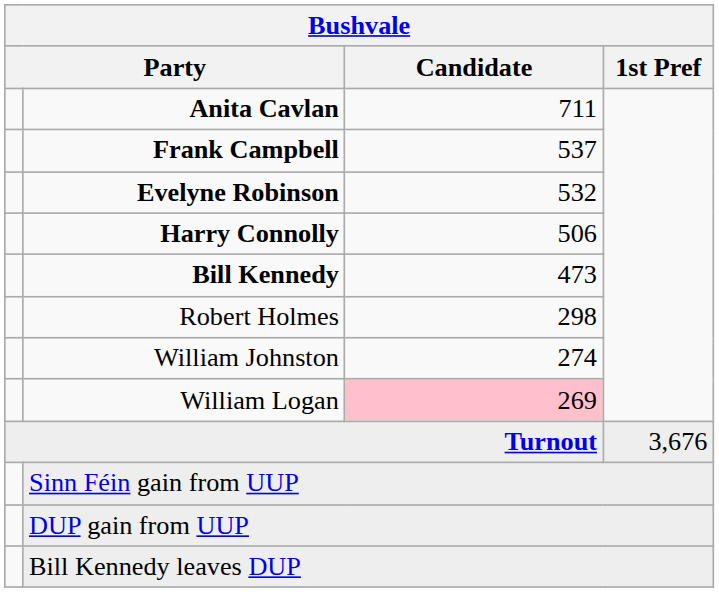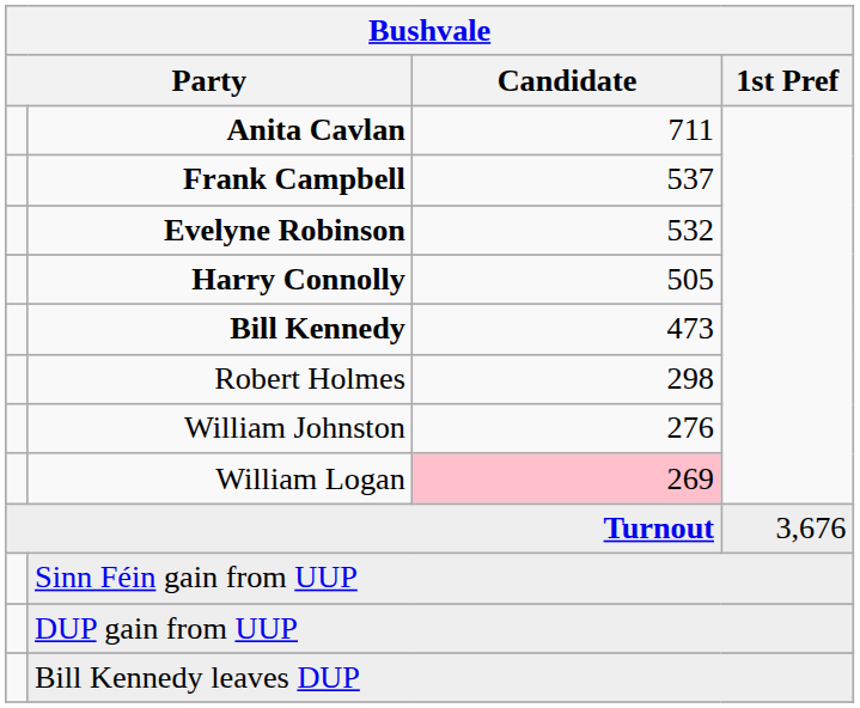 <table class="wikitable">
 <tr>
 <th colspan="4" align="center"><a href='#'>Bushvale</a></th>
 </tr>
 <tr>
 <th colspan="2" align="center" width=200>Party</th>
 <th width=150>Candidate</th>
 <th width=60>1st Pref</th>
 </tr>
 <tr>
 <td></td>
 <td align="right"><strong>Anita Cavlan</strong></td>
 <td align="right">711</td>
 </tr>
 <tr>
 <td></td>
 <td align="right"><strong>Frank Campbell</strong></td>
 <td align="right">537</td>
 </tr>
 <tr>
 <td></td>
 <td align="right"><strong>Evelyne Robinson</strong></td>
 <td align="right">532</td>
 </tr>
 <tr>
 <td></td>
 <td align="right"><strong>Harry Connolly</strong></td>
-<td align="right">506</td>
+<td align="right">505</td>
 </tr>
 <tr>
 <td></td>
 <td align="right"><strong>Bill Kennedy</strong></td>
 <td align="right">473</td>
 </tr>
 <tr>
 <td></td>
 <td align="right">Robert Holmes</td>
 <td align="right">298</td>
 </tr>
 <tr>
 <td></td>
 <td align="right">William Johnston</td>
-<td align="right">274</td>
+<td align="right">276</td>
 </tr>
 <tr>
 <td></td>
 <td align="right">William Logan</td>
 <td align="right" style="background: pink;">269</td>
 </tr>
 <tr bgcolor="EEEEEE">
 <td colspan=3 align="right"><strong><a href='#'>Turnout</a></strong></td>
 <td align="right">3,676</td>
 </tr>
 <tr>
 <td bgcolor=></td>
 <td colspan=3 bgcolor="EEEEEE"><a href='#'>Sinn Féin</a> gain from <a href='#'>UUP</a></td>
 </tr>
 <tr>
 <td bgcolor=></td>
 <td colspan=3 bgcolor="EEEEEE"><a href='#'>DUP</a> gain from <a href='#'>UUP</a></td>
 </tr>
 <tr>
 <td bgcolor=></td>
 <td colspan=3 bgcolor="EEEEEE">Bill Kennedy leaves <a href='#'>DUP</a></td>
 </tr>
 </table>
